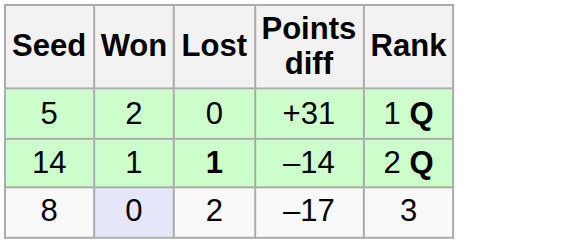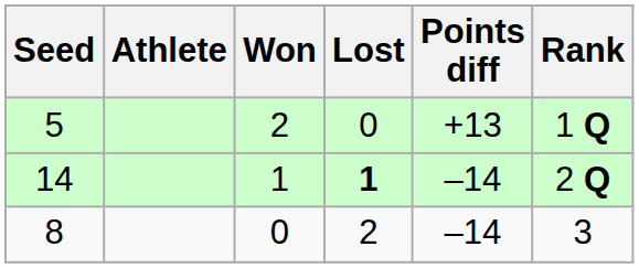 <table class="wikitable">
 <tr>
 <th>Seed</th>
+<th>Athlete</th>
 <th>Won</th>
 <th>Lost</th>
 <th>Points<br>diff</th>
 <th>Rank</th>
 </tr>
 <tr bgcolor="#ccffcc">
 <td align="center">5</td>
+<td><strong></strong></td>
 <td align="center">2</td>
 <td align="center">0</td>
-<td align="center">+31</td>
+<td align="center">+13</td>
 <td align="center">1 <strong>Q</strong></td>
 </tr>
 <tr bgcolor="#ccffcc">
 <td align="center">14</td>
+<td><strong></strong></td>
 <td align="center">1</td>
 <td align="center"><strong>1</strong></td>
 <td align="center">–14</td>
 <td align="center">2 <strong>Q</strong></td>
 </tr>
 <tr>
 <td align="center">8</td>
-<td align="center" style="background: lavender;">0</td>
+<td></td>
+<td align="center">0</td>
 <td align="center">2</td>
-<td align="center">–17</td>
+<td align="center">–14</td>
 <td align="center">3 <strong></strong></td>
 </tr>
 </table>
